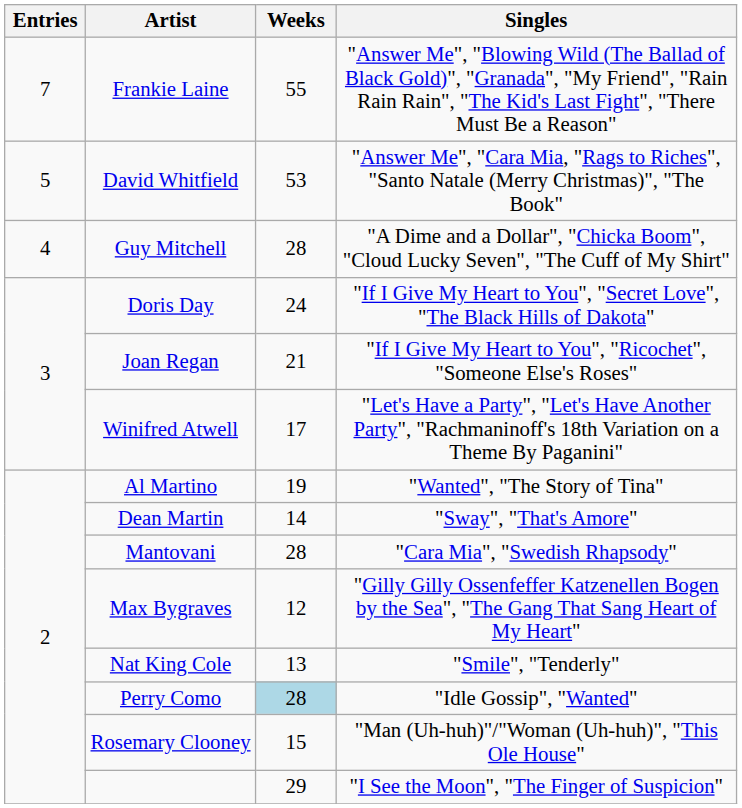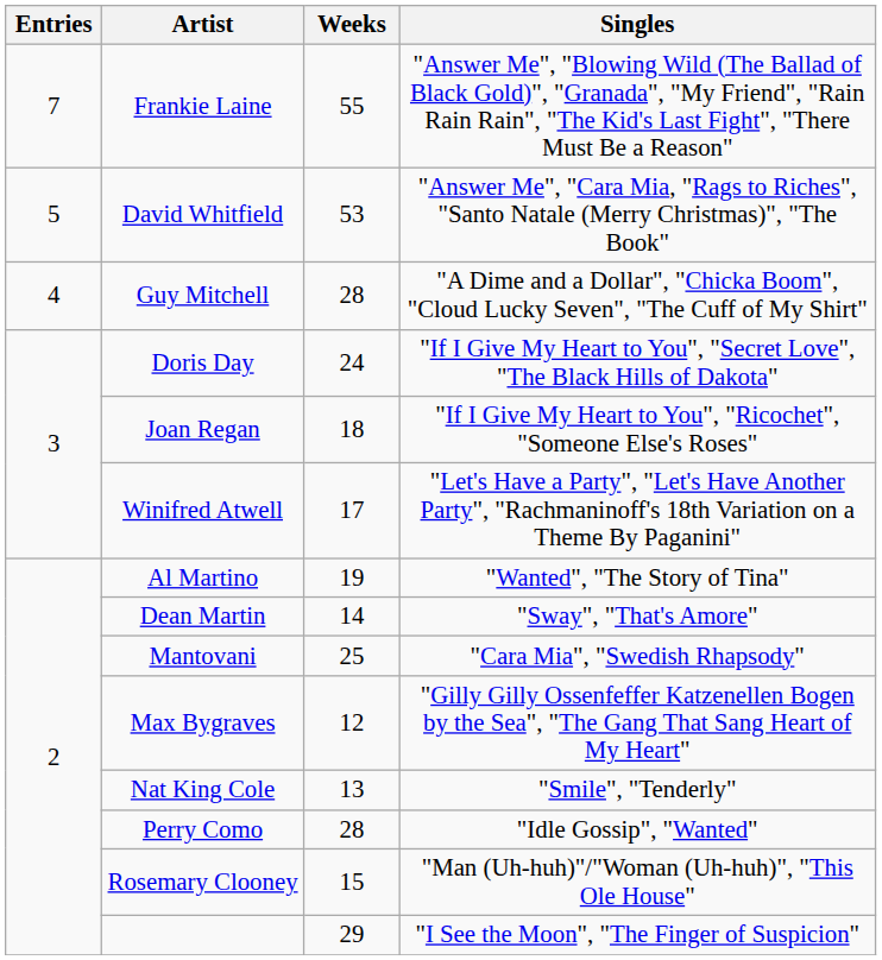 <table class="wikitable sortable" style="text-align: center;">
 <tr>
 <th scope="col" style="width:55px;" data-sort-type="number">Entries</th>
 <th scope="col" style="text-align:center;">Artist</th>
 <th scope="col" style="width:55px;" data-sort-type="number">Weeks</th>
 <th scope="col" style="width:300px;">Singles</th>
 </tr>
 <tr>
 <td rowspan="1" style="text-align:center">7</td>
 <td><a href='#'>Frankie Laine</a></td>
 <td>55</td>
 <td>"<a href='#'>Answer Me</a>", "<a href='#'>Blowing Wild (The Ballad of Black Gold)</a>", "<a href='#'>Granada</a>", "My Friend", "Rain Rain Rain", "<a href='#'>The Kid's Last Fight</a>", "There Must Be a Reason"</td>
 </tr>
 <tr>
 <td style="text-align:center">5</td>
 <td><a href='#'>David Whitfield</a></td>
 <td>53</td>
 <td>"<a href='#'>Answer Me</a>", "<a href='#'>Cara Mia</a>, "<a href='#'>Rags to Riches</a>", "Santo Natale (Merry Christmas)", "The Book"</td>
 </tr>
 <tr>
 <td style="text-align:center">4</td>
 <td><a href='#'>Guy Mitchell</a></td>
 <td>28</td>
 <td>"A Dime and a Dollar", "<a href='#'>Chicka Boom</a>", "Cloud Lucky Seven", "The Cuff of My Shirt"</td>
 </tr>
 <tr>
 <td rowspan="3" style="text-align:center">3</td>
 <td><a href='#'>Doris Day</a></td>
 <td>24</td>
 <td>"<a href='#'>If I Give My Heart to You</a>", "<a href='#'>Secret Love</a>", "<a href='#'>The Black Hills of Dakota</a>"</td>
 </tr>
 <tr>
 <td><a href='#'>Joan Regan</a></td>
-<td>21</td>
+<td>18</td>
 <td>"<a href='#'>If I Give My Heart to You</a>", "<a href='#'>Ricochet</a>", "Someone Else's Roses"</td>
 </tr>
 <tr>
 <td><a href='#'>Winifred Atwell</a></td>
 <td>17</td>
 <td>"<a href='#'>Let's Have a Party</a>", "<a href='#'>Let's Have Another Party</a>", "Rachmaninoff's 18th Variation on a Theme By Paganini"</td>
 </tr>
 <tr>
 <td rowspan="8" style="text-align:center">2</td>
 <td><a href='#'>Al Martino</a></td>
 <td>19</td>
 <td>"<a href='#'>Wanted</a>", "The Story of Tina"</td>
 </tr>
 <tr>
 <td><a href='#'>Dean Martin</a></td>
 <td>14</td>
 <td>"<a href='#'>Sway</a>", "<a href='#'>That's Amore</a>"</td>
 </tr>
 <tr>
 <td><a href='#'>Mantovani</a> </td>
-<td>28</td>
+<td>25</td>
 <td>"<a href='#'>Cara Mia</a>", "<a href='#'>Swedish Rhapsody</a>"</td>
 </tr>
 <tr>
 <td><a href='#'>Max Bygraves</a></td>
 <td>12</td>
 <td>"<a href='#'>Gilly Gilly Ossenfeffer Katzenellen Bogen by the Sea</a>", "<a href='#'>The Gang That Sang Heart of My Heart</a>"</td>
 </tr>
 <tr>
 <td><a href='#'>Nat King Cole</a></td>
 <td>13</td>
 <td>"<a href='#'>Smile</a>", "Tenderly"</td>
 </tr>
 <tr>
 <td><a href='#'>Perry Como</a></td>
-<td style="background: lightblue;">28</td>
+<td>28</td>
 <td>"Idle Gossip", "<a href='#'>Wanted</a>"</td>
 </tr>
 <tr>
 <td><a href='#'>Rosemary Clooney</a></td>
 <td>15</td>
 <td>"Man (Uh-huh)"/"Woman (Uh-huh)", "<a href='#'>This Ole House</a>"</td>
 </tr>
 <tr>
 <td></td>
 <td>29</td>
 <td>"<a href='#'>I See the Moon</a>", "<a href='#'>The Finger of Suspicion</a>"</td>
 </tr>
 <tr>
 </tr>
 </table>
